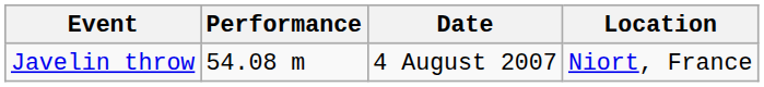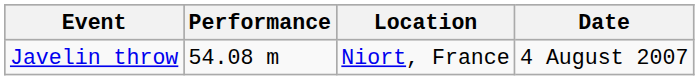 <table class=wikitable>
 <tr>
 <th scope="col">Event</th>
 <th scope="col">Performance</th>
+<th scope="col">Location</th>
 <th scope="col">Date</th>
-<th scope="col">Location</th>
 </tr>
 <tr>
 <td><a href='#'>Javelin throw</a></td>
 <td>54.08 m</td>
+<td><a href='#'>Niort</a>, France</td>
 <td>4 August 2007</td>
-<td><a href='#'>Niort</a>, France</td>
 </tr>
 </table>
